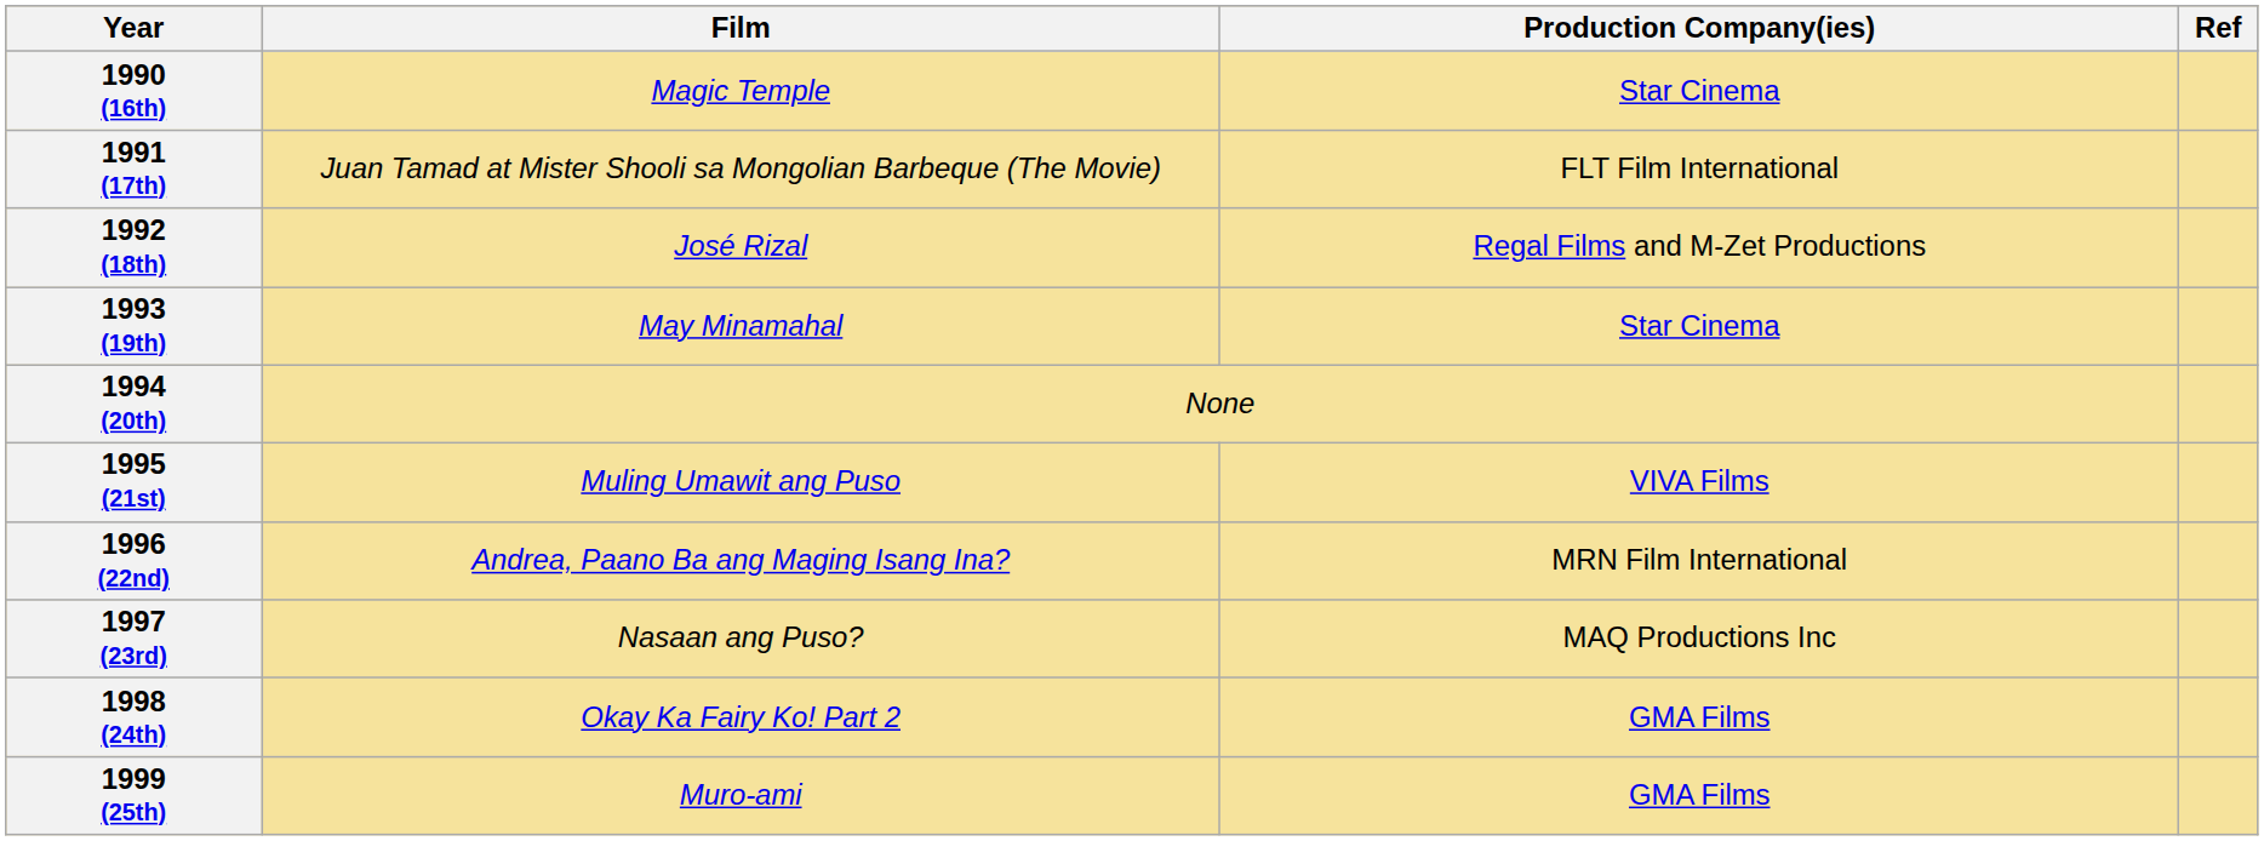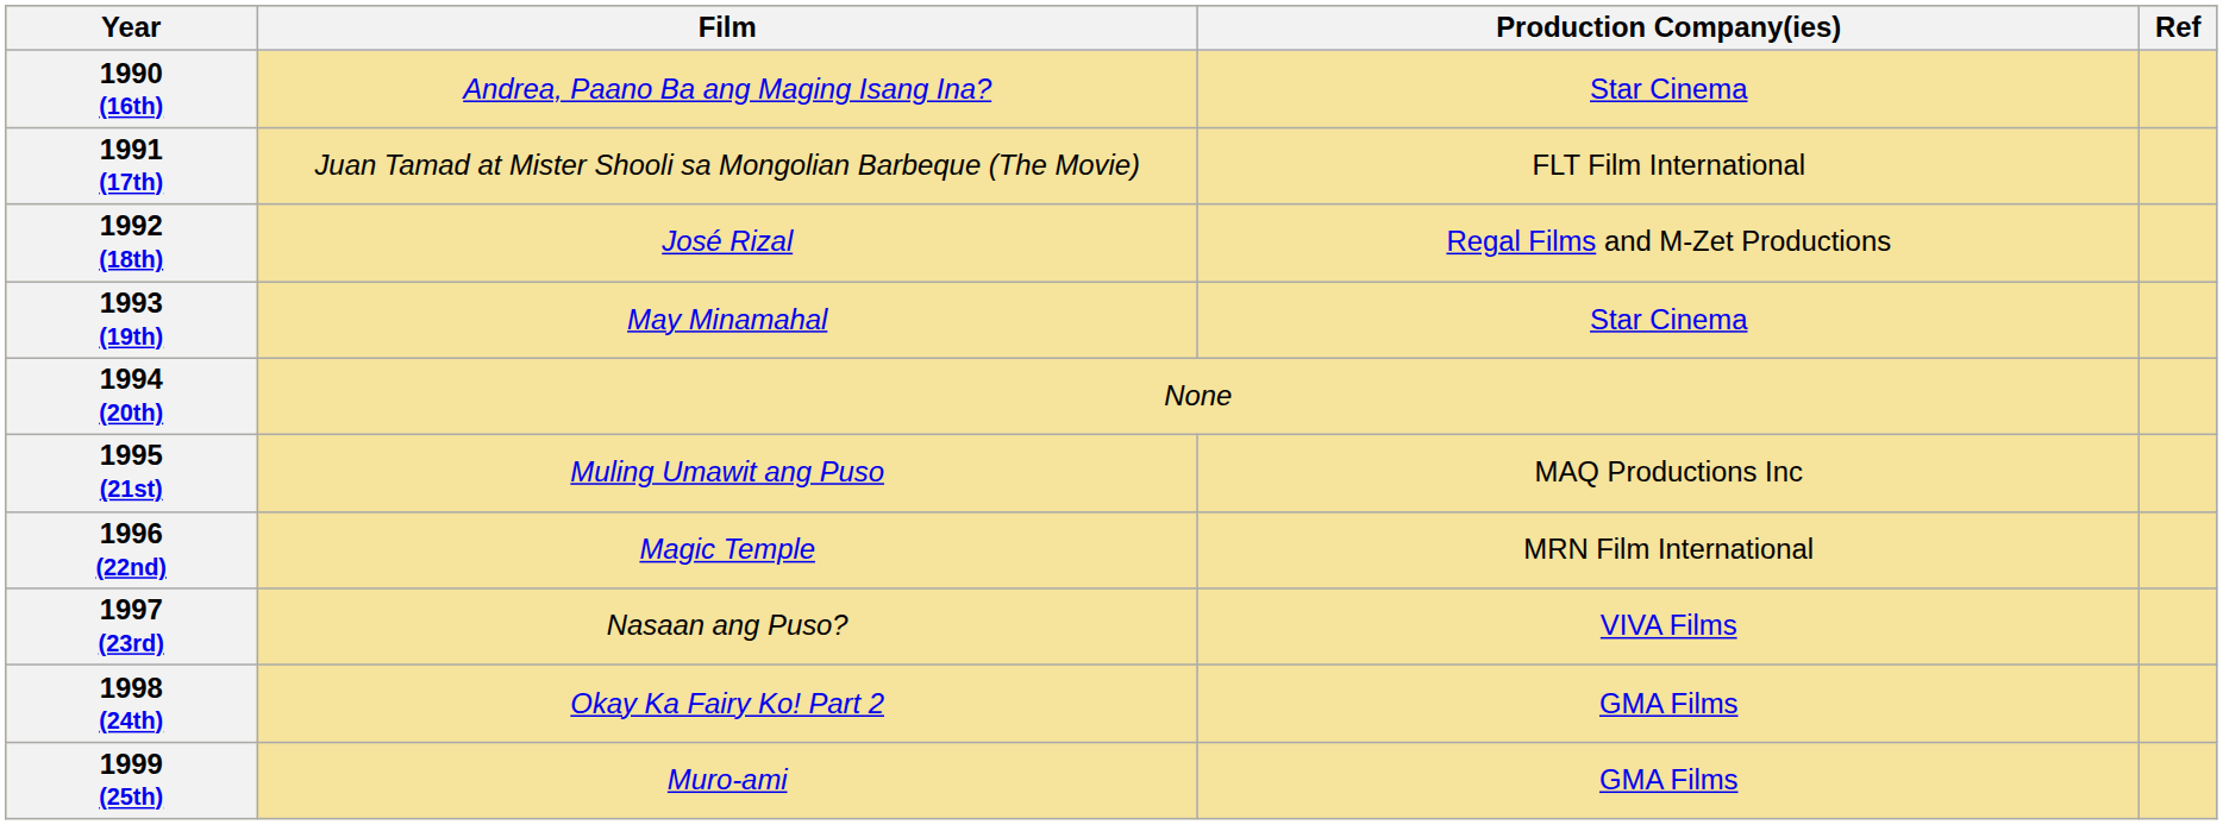 <table class="wikitable" rowspan=2 border="2" cellpadding="4" style="text-align: center; background: #f6e39c">
 <tr style="background:#bebebe;">
 <th scope="col" style="width:8%;">Year</th>
 <th scope="col" style="width:30%;">Film</th>
 <th scope="col" style="width:30%;">Production Company(ies)</th>
 <th scope="col" style="width:2%;">Ref</th>
 </tr>
 <tr>
 <th scope="row" style="text-align:center">1990 <br><small><a href='#'>(16th)</a> </small></th>
-<td><em><a href='#'>Magic Temple</a></em></td>
+<td><em><a href='#'>Andrea, Paano Ba ang Maging Isang Ina?</a></em></td>
 <td><a href='#'>Star Cinema</a></td>
 <td></td>
 </tr>
 <tr>
 <th scope="row" style="text-align:center">1991 <br><small><a href='#'>(17th)</a> </small></th>
 <td><em>Juan Tamad at Mister Shooli sa Mongolian Barbeque (The Movie)</em></td>
 <td>FLT Film International</td>
 <td></td>
 </tr>
 <tr>
 <th scope="row" style="text-align:center">1992 <br><small><a href='#'>(18th)</a> </small></th>
 <td><em><a href='#'>José Rizal</a></em></td>
 <td><a href='#'>Regal Films</a> and M-Zet Productions</td>
 <td></td>
 </tr>
 <tr>
 <th scope="row" style="text-align:center">1993 <br><small><a href='#'>(19th)</a> </small></th>
 <td><em><a href='#'>May Minamahal</a></em></td>
 <td><a href='#'>Star Cinema</a></td>
 <td></td>
 </tr>
 <tr>
 <th scope="row" style="text-align:center">1994 <br><small><a href='#'>(20th)</a> </small></th>
 <td colspan=2><em>None</em></td>
 <td></td>
 </tr>
 <tr>
 <th scope="row" style="text-align:center">1995 <br><small><a href='#'>(21st)</a> </small></th>
 <td><em><a href='#'>Muling Umawit ang Puso</a></em></td>
-<td><a href='#'>VIVA Films</a></td>
+<td>MAQ Productions Inc</td>
 <td></td>
 </tr>
 <tr>
 <th scope="row" style="text-align:center">1996 <br><small><a href='#'>(22nd)</a> </small></th>
-<td><em><a href='#'>Andrea, Paano Ba ang Maging Isang Ina?</a></em></td>
+<td><em><a href='#'>Magic Temple</a></em></td>
 <td>MRN Film International</td>
 <td></td>
 </tr>
 <tr>
 <th scope="row" style="text-align:center">1997 <br><small><a href='#'>(23rd)</a> </small></th>
 <td><em>Nasaan ang Puso?</em></td>
-<td>MAQ Productions Inc</td>
+<td><a href='#'>VIVA Films</a></td>
 <td></td>
 </tr>
 <tr>
 <th scope="row" style="text-align:center">1998 <br><small><a href='#'>(24th)</a> </small></th>
 <td><em><a href='#'>Okay Ka Fairy Ko! Part 2</a></em></td>
 <td><a href='#'>GMA Films</a></td>
 <td></td>
 </tr>
 <tr>
 <th scope="row" style="text-align:center">1999 <br><small><a href='#'>(25th)</a> </small></th>
 <td><em><a href='#'>Muro-ami</a></em></td>
 <td><a href='#'>GMA Films</a></td>
 <td></td>
 </tr>
 </table>
